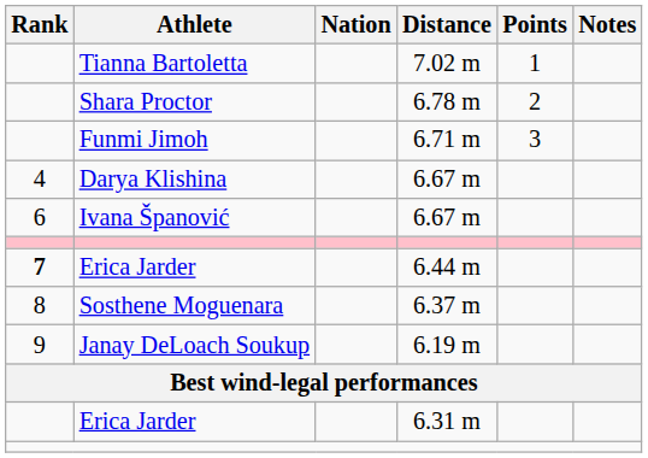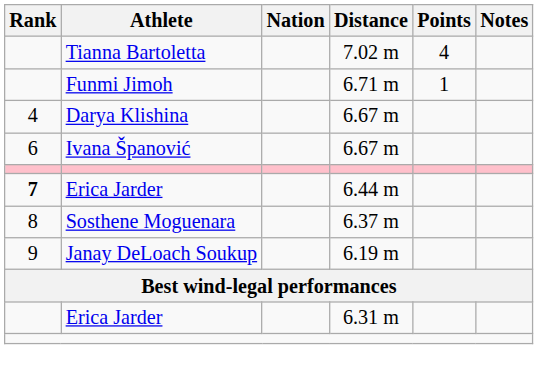 <table class="wikitable" style="text-align:center;">
 <tr>
 <th scope="col" style="width: 10px;">Rank</th>
 <th scope="col">Athlete</th>
 <th scope="col">Nation</th>
 <th scope="col">Distance</th>
 <th scope="col">Points</th>
 <th scope="col">Notes</th>
 </tr>
 <tr>
 <td></td>
 <td align="left"><a href='#'>Tianna Bartoletta</a></td>
 <td align="left"></td>
 <td>7.02 m </td>
-<td>1</td>
-<td></td>
-</tr>
-<tr>
-<td></td>
-<td align="left"><a href='#'>Shara Proctor</a></td>
-<td align="left"></td>
-<td>6.78 m </td>
-<td>2</td>
+<td>4</td>
 <td></td>
 </tr>
 <tr>
 <td></td>
 <td align="left"><a href='#'>Funmi Jimoh</a></td>
 <td align="left"></td>
 <td>6.71 m </td>
-<td>3</td>
+<td>1</td>
 <td></td>
 </tr>
 <tr>
 <td>4</td>
 <td align="left"><a href='#'>Darya Klishina</a></td>
 <td align="left"></td>
 <td>6.67 m </td>
 <td></td>
 <td></td>
 </tr>
 <tr>
 <td>6</td>
 <td align="left"><a href='#'>Ivana Španović</a></td>
 <td align="left"></td>
 <td>6.67 m </td>
 <td></td>
 <td></td>
 </tr>
 <tr bgcolor="pink">
 <td></td>
 <td align="left"></td>
 <td align="left"></td>
 <td></td>
 <td></td>
 <td></td>
 </tr>
 <tr>
 <td><strong>7</strong></td>
 <td align="left"><a href='#'>Erica Jarder</a></td>
 <td align="left"></td>
 <td>6.44 m </td>
 <td></td>
 <td></td>
 </tr>
 <tr>
 <td>8</td>
 <td align="left"><a href='#'>Sosthene Moguenara</a></td>
 <td align="left"></td>
 <td>6.37 m </td>
 <td></td>
 <td></td>
 </tr>
 <tr>
 <td>9</td>
 <td align="left"><a href='#'>Janay DeLoach Soukup</a></td>
 <td align="left"></td>
 <td>6.19 m </td>
 <td></td>
 <td></td>
 </tr>
 <tr>
 <th align=center colspan=6>Best wind-legal performances</th>
 </tr>
 <tr>
 <td></td>
 <td align=left><a href='#'>Erica Jarder</a></td>
 <td align=left></td>
 <td>6.31 m </td>
 <td></td>
 <td></td>
 </tr>
 <tr class="sortbottom">
 <td colspan="6"></td>
 </tr>
 </table>
